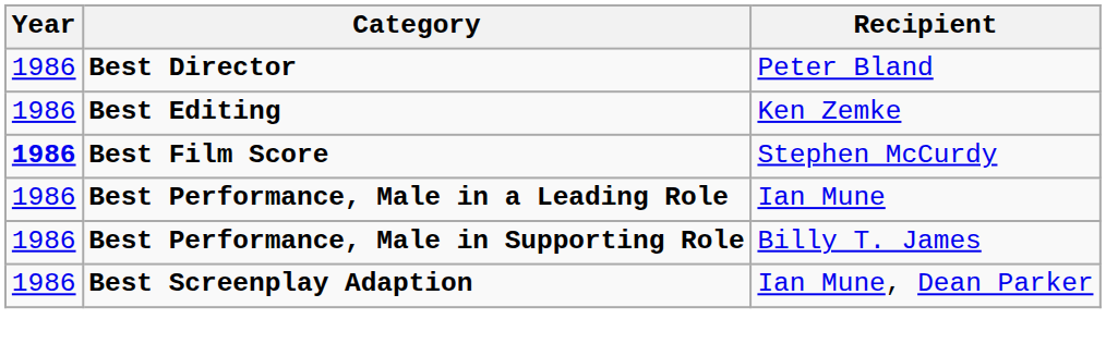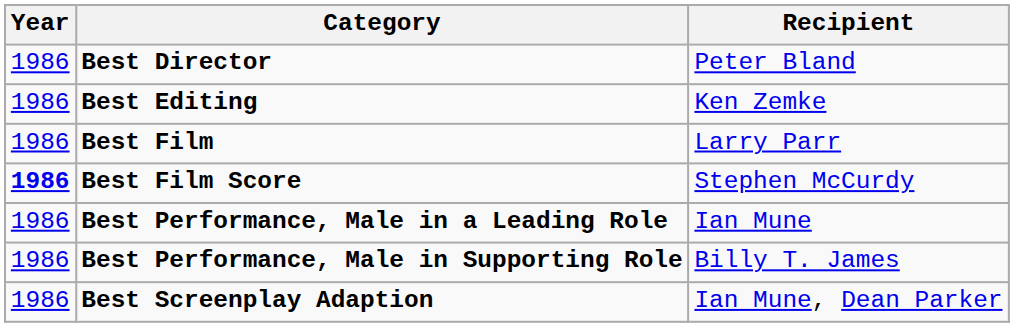 <table class="wikitable" style="font-size:95%;">
 <tr>
 <th>Year</th>
 <th>Category</th>
 <th>Recipient</th>
 </tr>
 <tr>
 <td><a href='#'>1986</a></td>
 <td><strong>Best Director</strong></td>
 <td><a href='#'>Peter Bland</a></td>
 </tr>
 <tr>
 <td><a href='#'>1986</a></td>
 <td><strong>Best Editing</strong></td>
 <td><a href='#'>Ken Zemke</a></td>
+</tr>
+<tr>
+<td><a href='#'>1986</a></td>
+<td><strong>Best Film</strong></td>
+<td><a href='#'>Larry Parr</a></td>
 </tr>
 <tr>
 <td><strong><a href='#'>1986</a></strong></td>
 <td><strong>Best Film Score</strong></td>
 <td><a href='#'>Stephen McCurdy</a></td>
 </tr>
 <tr>
 <td><a href='#'>1986</a></td>
 <td><strong>Best Performance, Male in a Leading Role</strong></td>
 <td><a href='#'>Ian Mune</a></td>
 </tr>
 <tr>
 <td><a href='#'>1986</a></td>
 <td><strong>Best Performance, Male in Supporting Role</strong></td>
 <td><a href='#'>Billy T. James</a></td>
 </tr>
 <tr>
 <td><a href='#'>1986</a></td>
 <td><strong>Best Screenplay Adaption</strong></td>
 <td><a href='#'>Ian Mune</a>, <a href='#'>Dean Parker</a></td>
 </tr>
 </table>
